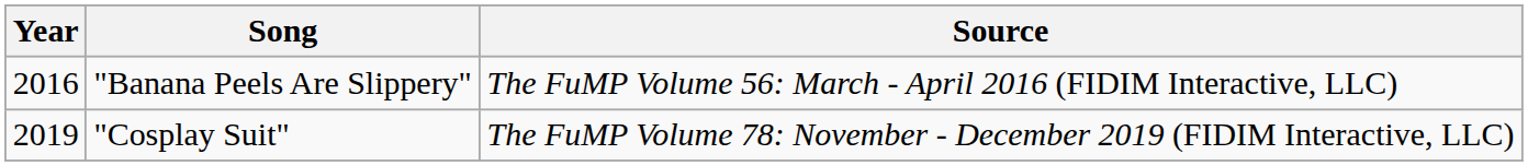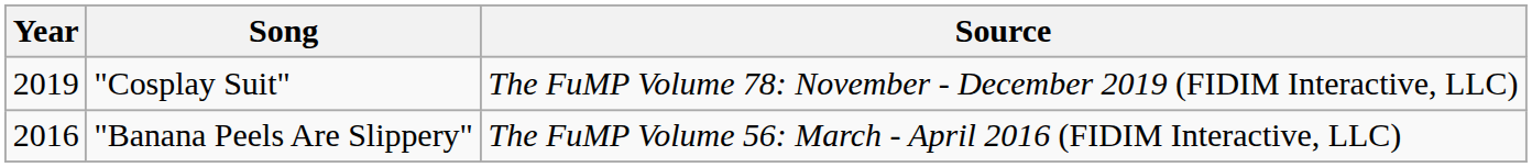 <table class="wikitable">
 <tr>
 <th>Year</th>
 <th>Song</th>
 <th>Source</th>
 </tr>
 <tr>
+<td>2019</td>
+<td>"Cosplay Suit"</td>
+<td><em>The FuMP Volume 78: November - December 2019</em> (FIDIM Interactive, LLC)</td>
+</tr>
+<tr>
 <td>2016</td>
 <td>"Banana Peels Are Slippery"</td>
 <td><em>The FuMP Volume 56: March - April 2016</em> (FIDIM Interactive, LLC)</td>
 </tr>
-<tr>
-<td>2019</td>
-<td>"Cosplay Suit"</td>
-<td><em>The FuMP Volume 78: November - December 2019</em> (FIDIM Interactive, LLC)</td>
-</tr>
 </table>
